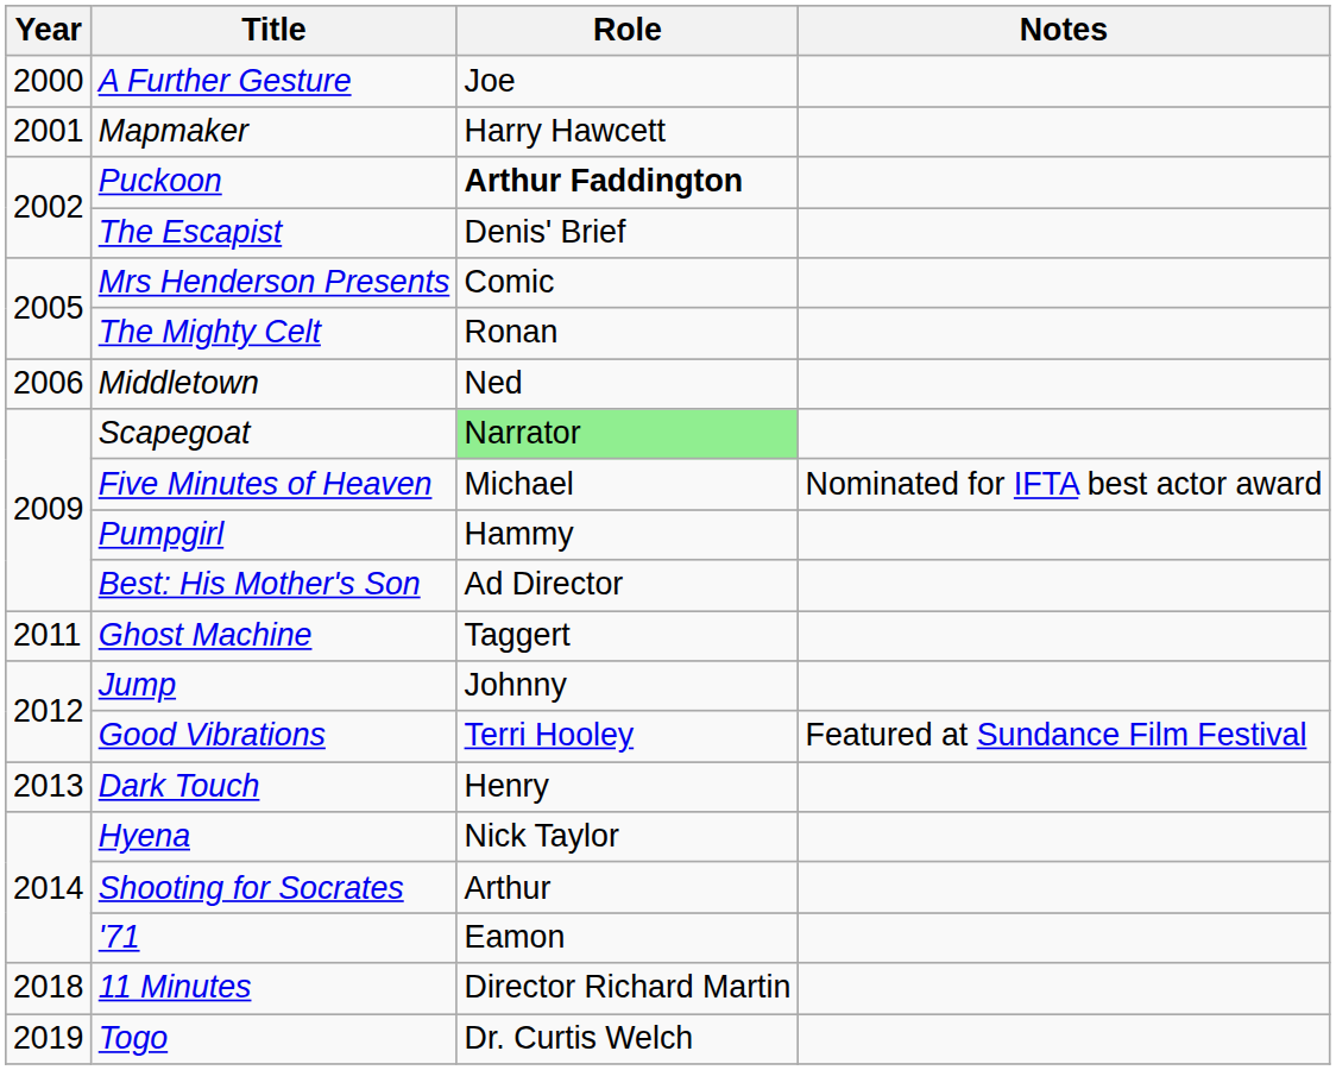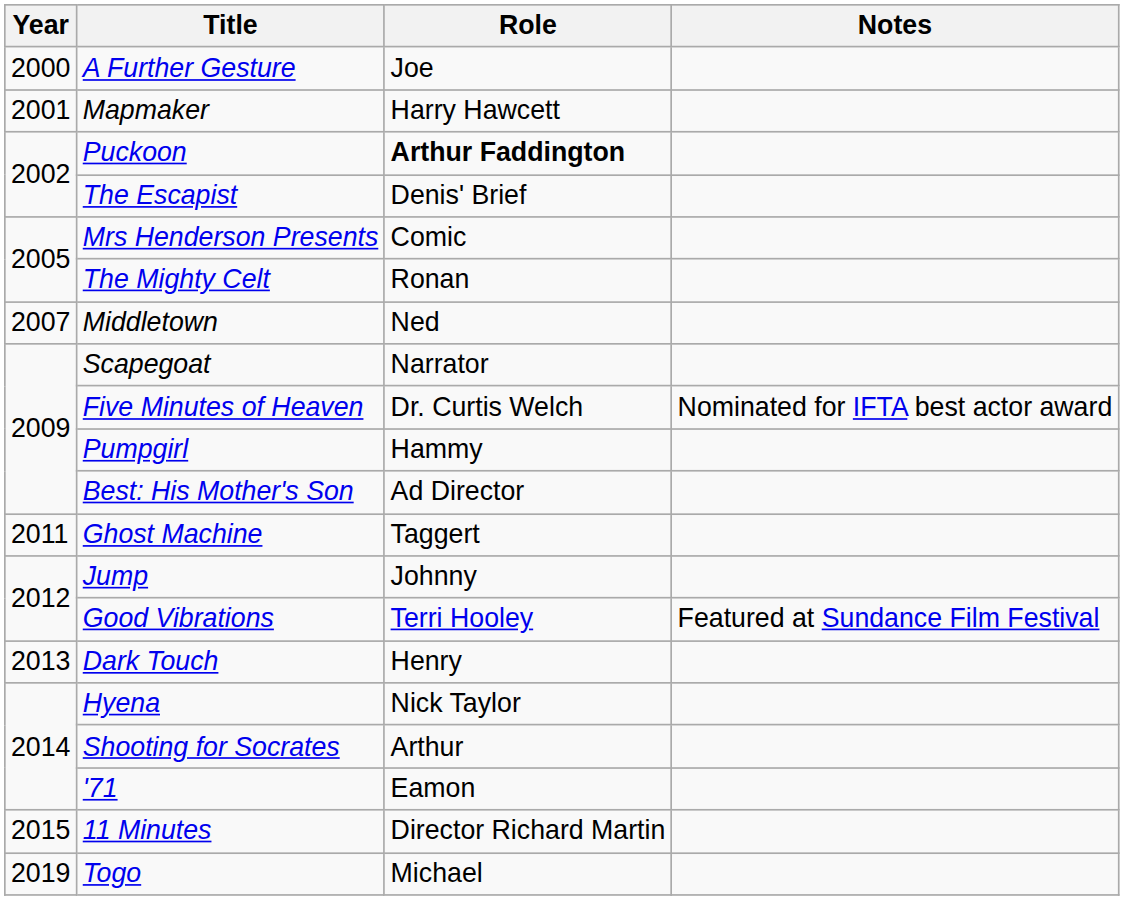 <table class="wikitable sortable">
 <tr>
 <th>Year</th>
 <th>Title</th>
 <th>Role</th>
 <th class="unsortable">Notes</th>
 </tr>
 <tr>
 <td>2000</td>
 <td><em><a href='#'>A Further Gesture</a></em></td>
 <td>Joe</td>
 <td></td>
 </tr>
 <tr>
 <td>2001</td>
 <td><em>Mapmaker</em></td>
 <td>Harry Hawcett</td>
 <td></td>
 </tr>
 <tr>
 <td rowspan="2">2002</td>
 <td><em><a href='#'>Puckoon</a></em></td>
 <td><strong>Arthur Faddington</strong></td>
 <td></td>
 </tr>
 <tr>
 <td><em><a href='#'>The Escapist</a></em></td>
 <td>Denis' Brief</td>
 <td></td>
 </tr>
 <tr>
 <td rowspan="2">2005</td>
 <td><em><a href='#'>Mrs Henderson Presents</a></em></td>
 <td>Comic</td>
 <td></td>
 </tr>
 <tr>
 <td><em><a href='#'>The Mighty Celt</a></em></td>
 <td>Ronan</td>
 <td></td>
 </tr>
 <tr>
-<td>2006</td>
+<td>2007</td>
 <td><em>Middletown</em></td>
 <td>Ned</td>
 <td></td>
 </tr>
 <tr>
 <td rowspan="4">2009</td>
 <td><em>Scapegoat</em></td>
-<td style="background: lightgreen;">Narrator</td>
+<td>Narrator</td>
 <td></td>
 </tr>
 <tr>
 <td><em><a href='#'>Five Minutes of Heaven</a></em></td>
-<td>Michael</td>
+<td>Dr. Curtis Welch</td>
 <td>Nominated for <a href='#'>IFTA</a> best actor award</td>
 </tr>
 <tr>
 <td><em><a href='#'>Pumpgirl</a></em></td>
 <td>Hammy</td>
 <td></td>
 </tr>
 <tr>
 <td><em><a href='#'>Best: His Mother's Son</a></em></td>
 <td>Ad Director</td>
 <td></td>
 </tr>
 <tr>
 <td>2011</td>
 <td><em><a href='#'>Ghost Machine</a></em></td>
 <td>Taggert</td>
 <td></td>
 </tr>
 <tr>
 <td rowspan="2">2012</td>
 <td><em><a href='#'>Jump</a></em></td>
 <td>Johnny</td>
 <td></td>
 </tr>
 <tr>
 <td><em><a href='#'>Good Vibrations</a></em></td>
 <td><a href='#'>Terri Hooley</a></td>
 <td>Featured at <a href='#'>Sundance Film Festival</a></td>
 </tr>
 <tr>
 <td>2013</td>
 <td><em><a href='#'>Dark Touch</a></em></td>
 <td>Henry</td>
 <td></td>
 </tr>
 <tr>
 <td rowspan="3">2014</td>
 <td><em><a href='#'>Hyena</a></em></td>
 <td>Nick Taylor</td>
 <td></td>
 </tr>
 <tr>
 <td><em><a href='#'>Shooting for Socrates</a></em></td>
 <td>Arthur</td>
 <td></td>
 </tr>
 <tr>
 <td><em><a href='#'>'71</a></em></td>
 <td>Eamon</td>
 <td></td>
 </tr>
 <tr>
-<td>2018</td>
+<td>2015</td>
 <td><em><a href='#'>11 Minutes</a></em></td>
 <td>Director Richard Martin</td>
 <td></td>
 </tr>
 <tr>
 <td>2019</td>
 <td><em><a href='#'>Togo</a></em></td>
-<td>Dr. Curtis Welch</td>
+<td>Michael</td>
 <td></td>
 </tr>
 </table>
